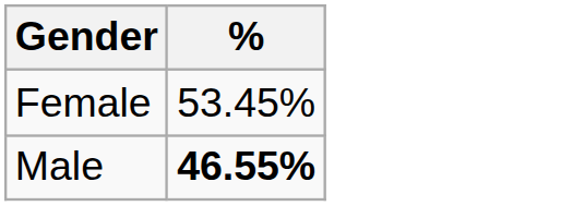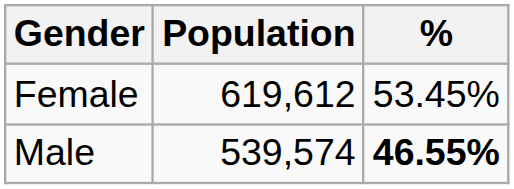 <table class="wikitable" style="text-align: right">
 <tr>
 <th align=left>Gender</th>
+<th>Population</th>
 <th>%</th>
 </tr>
 <tr>
 <td align=left>Female</td>
+<td>619,612</td>
 <td>53.45%</td>
 </tr>
 <tr>
 <td align=left>Male</td>
+<td>539,574</td>
 <td><strong>46.55%</strong></td>
 </tr>
 </table>
